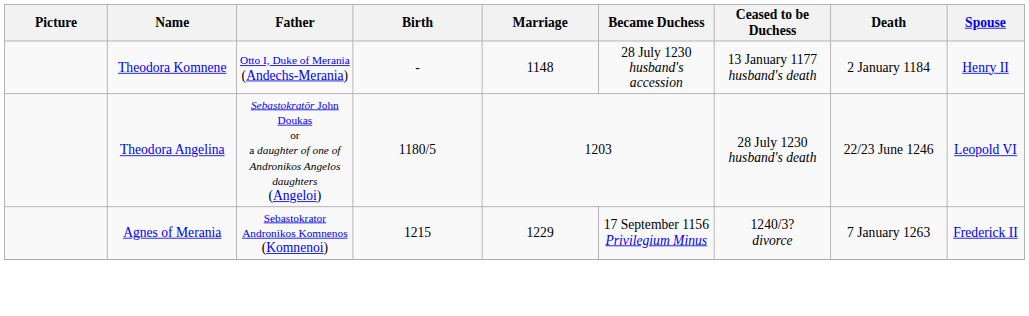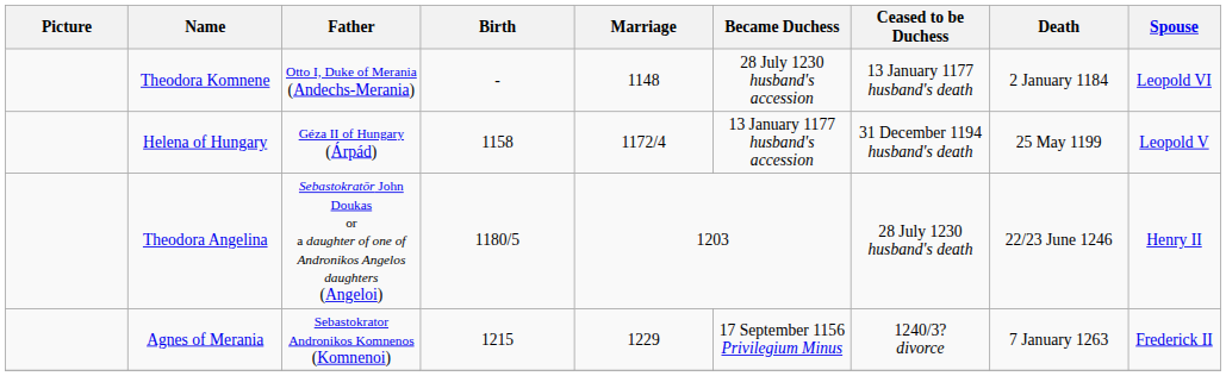 <table width=95% class="wikitable">
 <tr>
 <th width = "8%">Picture</th>
 <th width = "10%">Name</th>
 <th width = "9%">Father</th>
 <th width = "10%">Birth</th>
 <th width = "9%">Marriage</th>
 <th width = "9%">Became Duchess</th>
 <th width = "9%">Ceased to be Duchess</th>
 <th width = "9%">Death</th>
 <th width = "6%"><a href='#'>Spouse</a></th>
 </tr>
 <tr>
 <td align="center"></td>
 <td align="center"><a href='#'>Theodora Komnene</a></td>
 <td align="center"><small><a href='#'>Otto I, Duke of Merania</a></small><br>(<a href='#'>Andechs-Merania</a>)</td>
 <td align="center">-</td>
 <td align="center">1148</td>
 <td align="center">28 July 1230<br><em>husband's accession</em></td>
 <td align="center">13 January 1177<br><em>husband's death</em></td>
 <td align="center">2 January 1184</td>
-<td align="center"><a href='#'>Henry II</a></td>
+<td align="center"><a href='#'>Leopold VI</a></td>
+</tr>
+<tr>
+<td align="center"></td>
+<td align="center"><a href='#'>Helena of Hungary</a></td>
+<td align="center"><small><a href='#'>Géza II of Hungary</a></small><br>(<a href='#'>Árpád</a>)</td>
+<td align="center">1158</td>
+<td align="center">1172/4</td>
+<td align="center">13 January 1177<br><em>husband's accession</em></td>
+<td align="center">31 December 1194<br><em>husband's death</em></td>
+<td align="center">25 May 1199</td>
+<td align="center"><a href='#'>Leopold V</a></td>
 </tr>
 <tr>
 <td align="center"></td>
 <td align="center"><a href='#'>Theodora Angelina</a></td>
 <td align="center"><small><a href='#'><em>Sebastokratōr</em> John Doukas</a><br> or<br> a <em>daughter of one of Andronikos Angelos daughters</em></small><br>(<a href='#'>Angeloi</a>)</td>
 <td align="center">1180/5</td>
 <td align="center" colspan="2">1203</td>
 <td align="center">28 July 1230<br><em>husband's death</em></td>
 <td align="center">22/23 June 1246</td>
-<td align="center"><a href='#'>Leopold VI</a></td>
+<td align="center"><a href='#'>Henry II</a></td>
 </tr>
 <tr>
 <td align="center"></td>
 <td align="center"><a href='#'>Agnes of Merania</a></td>
 <td align="center"><small><a href='#'>Sebastokrator Andronikos Komnenos</a></small><br>(<a href='#'>Komnenoi</a>)</td>
 <td align="center">1215</td>
 <td align="center">1229</td>
 <td align="center">17 September 1156<br><em><a href='#'>Privilegium Minus</a></em></td>
 <td align="center">1240/3?<br><em>divorce</em></td>
 <td align="center">7 January 1263</td>
 <td align="center"><a href='#'>Frederick II</a></td>
 </tr>
 <tr>
 </tr>
 </table>
